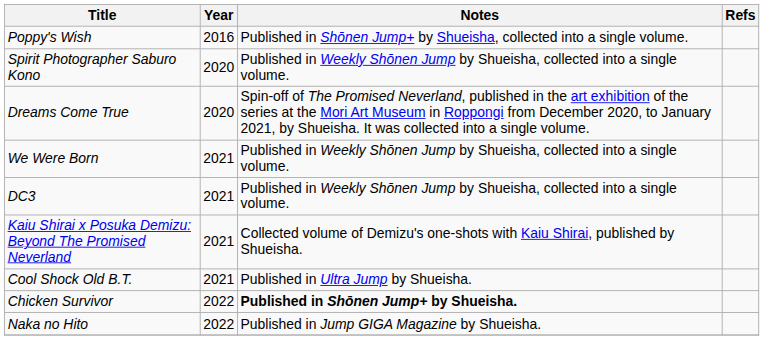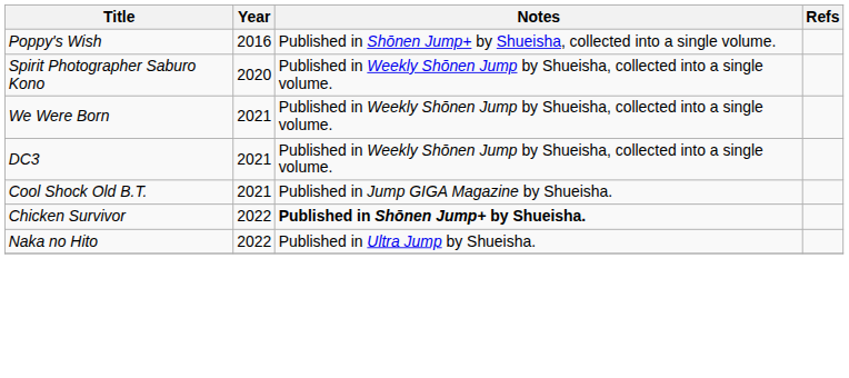 <table class="wikitable sortable">
 <tr>
 <th>Title</th>
 <th>Year</th>
 <th>Notes</th>
 <th class="unsortable">Refs</th>
 </tr>
 <tr>
 <td><em>Poppy's Wish</em></td>
 <td>2016</td>
 <td>Published in <em><a href='#'>Shōnen Jump+</a></em> by <a href='#'>Shueisha</a>, collected into a single volume.</td>
 <td align="center"></td>
 </tr>
 <tr>
 <td><em>Spirit Photographer Saburo Kono</em></td>
 <td>2020</td>
 <td>Published in <em><a href='#'>Weekly Shōnen Jump</a></em> by Shueisha, collected into a single volume.</td>
 <td align="center"></td>
 </tr>
 <tr>
-<td><em>Dreams Come True</em></td>
-<td>2020</td>
-<td>Spin-off of <em>The Promised Neverland</em>, published in the <a href='#'>art exhibition</a> of the series at the <a href='#'>Mori Art Museum</a> in <a href='#'>Roppongi</a> from December 2020, to January 2021, by Shueisha. It was collected into a single volume.</td>
-<td align="center"></td>
-</tr>
-<tr>
 <td><em>We Were Born</em></td>
 <td>2021</td>
 <td>Published in <em>Weekly Shōnen Jump</em> by Shueisha, collected into a single volume.</td>
 <td align="center"></td>
 </tr>
 <tr>
 <td><em>DC3</em></td>
 <td>2021</td>
 <td>Published in <em>Weekly Shōnen Jump</em> by Shueisha, collected into a single volume.</td>
 <td align="center"></td>
 </tr>
 <tr>
-<td><em><a href='#'>Kaiu Shirai x Posuka Demizu: Beyond The Promised Neverland</a></em></td>
-<td>2021</td>
-<td>Collected volume of Demizu's one-shots with <a href='#'>Kaiu Shirai</a>, published by Shueisha.</td>
-<td align="center"></td>
-</tr>
-<tr>
 <td><em>Cool Shock Old B.T.</em></td>
 <td>2021</td>
-<td>Published in <em><a href='#'>Ultra Jump</a></em> by Shueisha.</td>
+<td>Published in <em>Jump GIGA Magazine</em> by Shueisha.</td>
 <td align="center"></td>
 </tr>
 <tr>
 <td><em>Chicken Survivor</em></td>
 <td>2022</td>
 <td><strong>Published in <em>Shōnen Jump+</em> by Shueisha.</strong></td>
 <td align="center"></td>
 </tr>
 <tr>
 <td><em>Naka no Hito</em></td>
 <td>2022</td>
-<td>Published in <em>Jump GIGA Magazine</em> by Shueisha.</td>
+<td>Published in <em><a href='#'>Ultra Jump</a></em> by Shueisha.</td>
 <td align="center"></td>
 </tr>
 <tr>
 </tr>
 </table>
